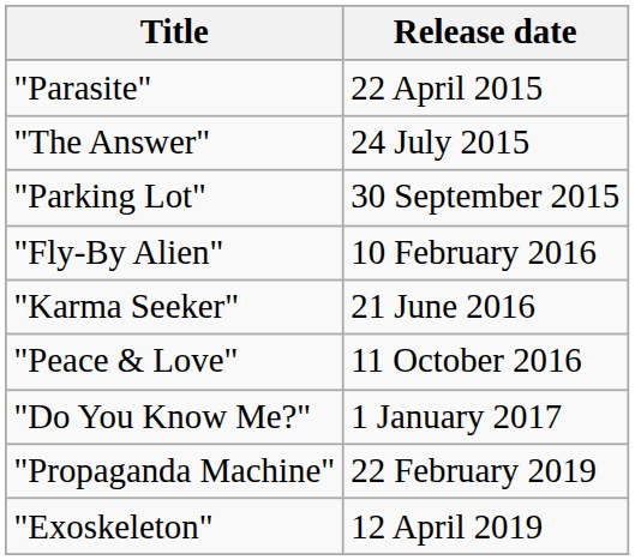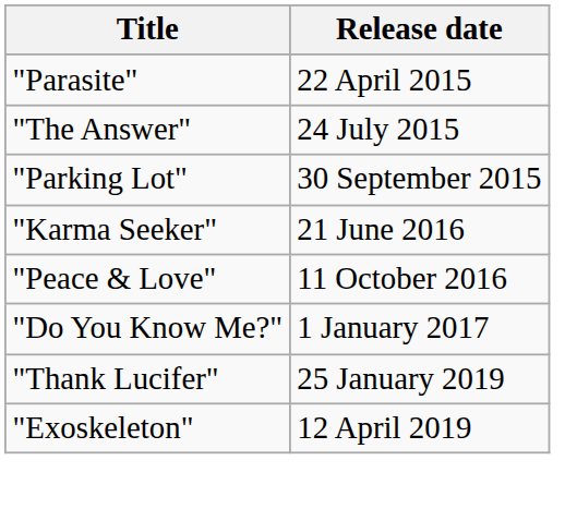 <table class="wikitable">
 <tr>
 <th style="font-weight: bold;">Title</th>
 <th style="font-weight: bold;">Release date</th>
 </tr>
 <tr>
 <td>"Parasite"</td>
 <td>22 April 2015</td>
 </tr>
 <tr>
 <td>"The Answer"</td>
 <td>24 July 2015</td>
 </tr>
 <tr>
 <td>"Parking Lot"</td>
 <td>30 September 2015</td>
 </tr>
 <tr>
-<td>"Fly-By Alien"</td>
-<td>10 February 2016</td>
-</tr>
-<tr>
 <td>"Karma Seeker"</td>
 <td>21 June 2016</td>
 </tr>
 <tr>
 <td>"Peace & Love"</td>
 <td>11 October 2016</td>
 </tr>
 <tr>
 <td>"Do You Know Me?"</td>
 <td>1 January 2017</td>
 </tr>
 <tr>
-<td>"Propaganda Machine"</td>
-<td>22 February 2019</td>
+<td>"Thank Lucifer"</td>
+<td>25 January 2019</td>
 </tr>
 <tr>
 <td>"Exoskeleton"</td>
 <td>12 April 2019</td>
 </tr>
 </table>
